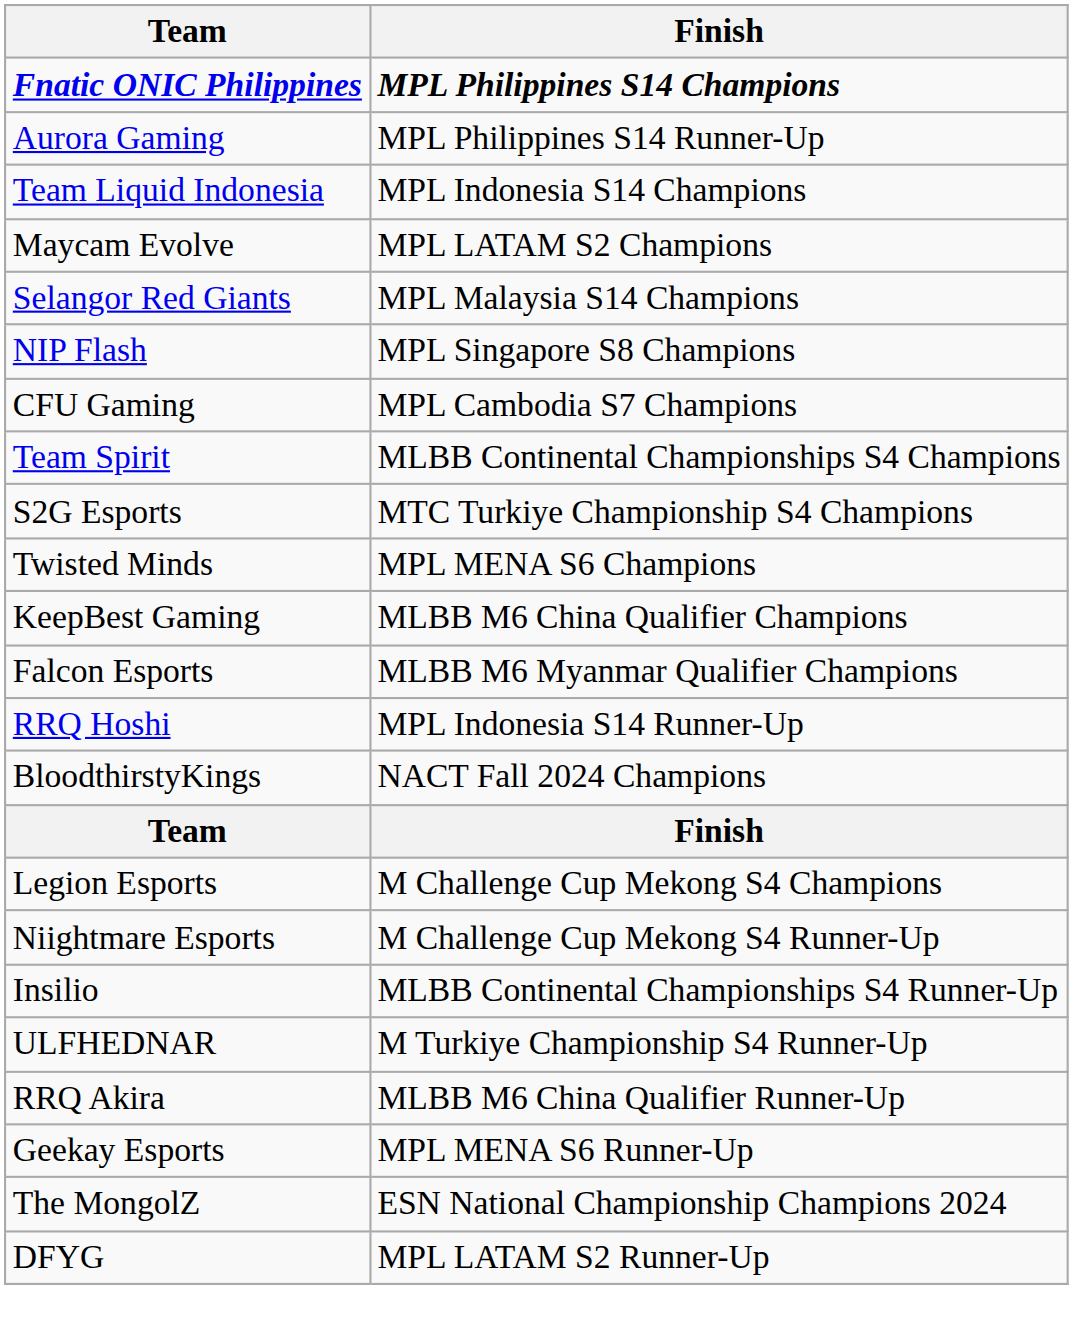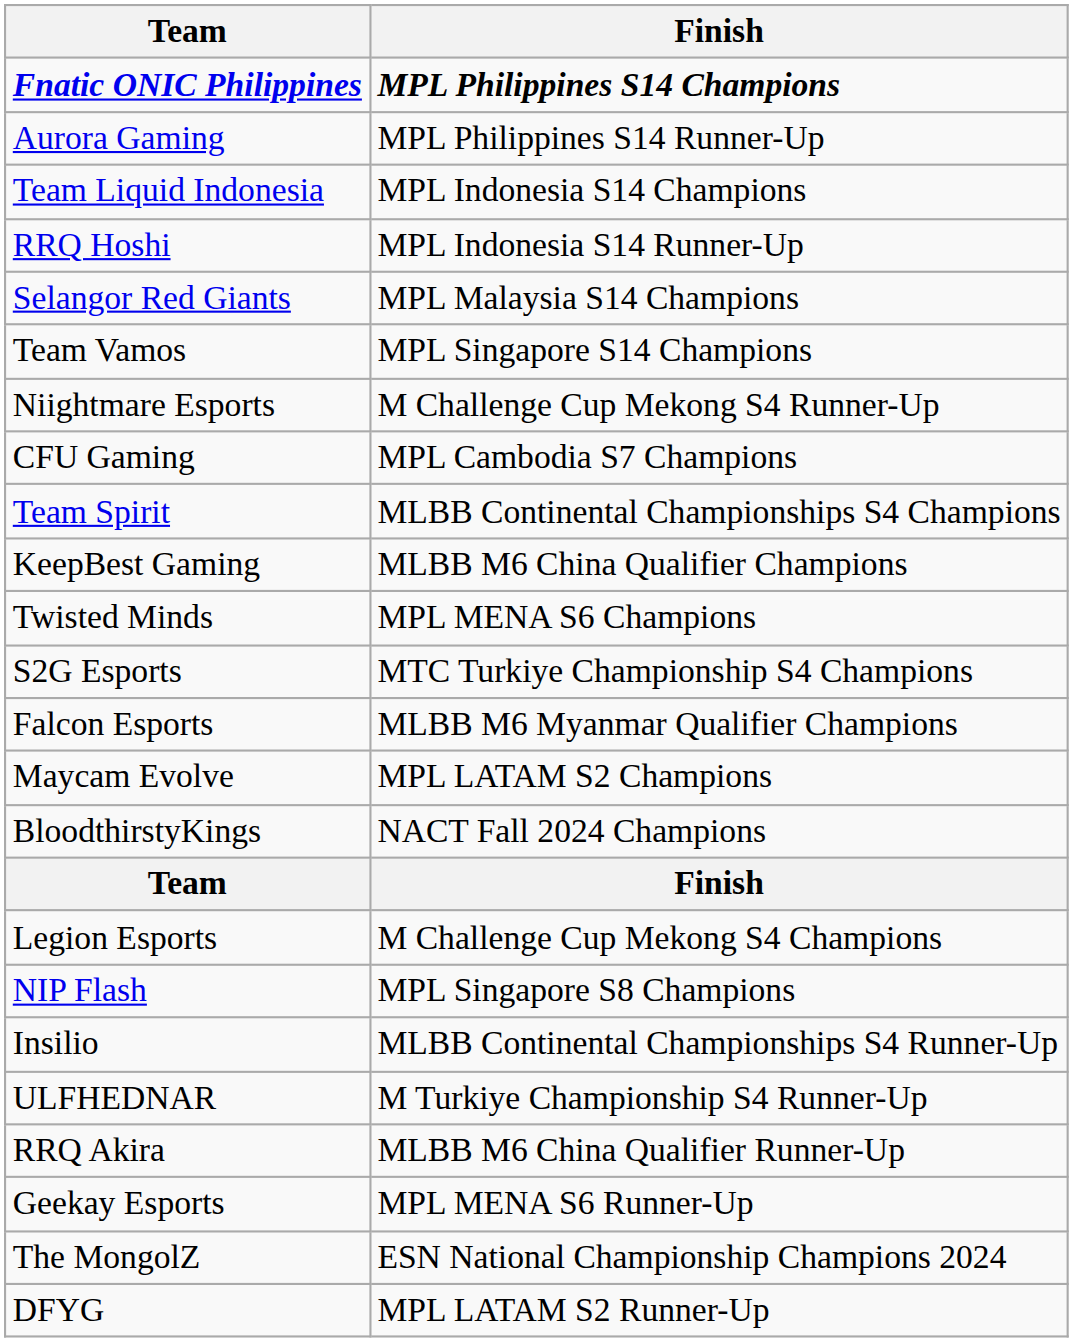 <table class="wikitable">
 <tr>
 <th>Team</th>
 <th>Finish</th>
 </tr>
 <tr>
 <td><strong><em> <a href='#'>Fnatic ONIC Philippines</a></em></strong></td>
 <td><strong><em>MPL Philippines S14 Champions</em></strong></td>
 </tr>
 <tr>
 <td> <a href='#'>Aurora Gaming</a></td>
 <td>MPL Philippines S14 Runner-Up</td>
 </tr>
 <tr>
 <td> <a href='#'>Team Liquid Indonesia</a></td>
 <td>MPL Indonesia S14 Champions</td>
 </tr>
 <tr>
-<td> Maycam Evolve</td>
-<td>MPL LATAM S2 Champions</td>
+<td> <a href='#'>RRQ Hoshi</a></td>
+<td>MPL Indonesia S14 Runner-Up</td>
 </tr>
 <tr>
 <td> <a href='#'>Selangor Red Giants</a></td>
 <td>MPL Malaysia S14 Champions</td>
 </tr>
 <tr>
-<td> <a href='#'>NIP Flash</a></td>
-<td>MPL Singapore S8 Champions</td>
+<td> Team Vamos</td>
+<td>MPL Singapore S14 Champions</td>
+</tr>
+<tr>
+<td> Niightmare Esports</td>
+<td>M Challenge Cup Mekong S4 Runner-Up</td>
 </tr>
 <tr>
 <td> CFU Gaming</td>
 <td>MPL Cambodia S7 Champions</td>
 </tr>
 <tr>
 <td> <a href='#'>Team Spirit</a></td>
 <td>MLBB Continental Championships S4 Champions</td>
 </tr>
 <tr>
-<td> S2G Esports</td>
-<td>MTC Turkiye Championship S4 Champions</td>
+<td> KeepBest Gaming</td>
+<td>MLBB M6 China Qualifier Champions</td>
 </tr>
 <tr>
 <td> Twisted Minds</td>
 <td>MPL MENA S6 Champions</td>
 </tr>
 <tr>
-<td> KeepBest Gaming</td>
-<td>MLBB M6 China Qualifier Champions</td>
+<td> S2G Esports</td>
+<td>MTC Turkiye Championship S4 Champions</td>
 </tr>
 <tr>
 <td> Falcon Esports</td>
 <td>MLBB M6 Myanmar Qualifier Champions</td>
 </tr>
 <tr>
-<td> <a href='#'>RRQ Hoshi</a></td>
-<td>MPL Indonesia S14 Runner-Up</td>
+<td> Maycam Evolve</td>
+<td>MPL LATAM S2 Champions</td>
 </tr>
 <tr>
 <td> BloodthirstyKings</td>
 <td>NACT Fall 2024 Champions</td>
 </tr>
 <tr>
 <th>Team</th>
 <th>Finish</th>
 </tr>
 <tr>
 <td> Legion Esports</td>
 <td>M Challenge Cup Mekong S4 Champions</td>
 </tr>
 <tr>
-<td> Niightmare Esports</td>
-<td>M Challenge Cup Mekong S4 Runner-Up</td>
+<td> <a href='#'>NIP Flash</a></td>
+<td>MPL Singapore S8 Champions</td>
 </tr>
 <tr>
 <td> Insilio</td>
 <td>MLBB Continental Championships S4 Runner-Up</td>
 </tr>
 <tr>
 <td> ULFHEDNAR</td>
 <td>M Turkiye Championship S4 Runner-Up</td>
 </tr>
 <tr>
 <td> RRQ Akira</td>
 <td>MLBB M6 China Qualifier Runner-Up</td>
 </tr>
 <tr>
 <td> Geekay Esports</td>
 <td>MPL MENA S6 Runner-Up</td>
 </tr>
 <tr>
 <td> The MongolZ</td>
 <td>ESN National Championship Champions 2024</td>
 </tr>
 <tr>
 <td> DFYG</td>
 <td>MPL LATAM S2 Runner-Up</td>
 </tr>
 </table>
